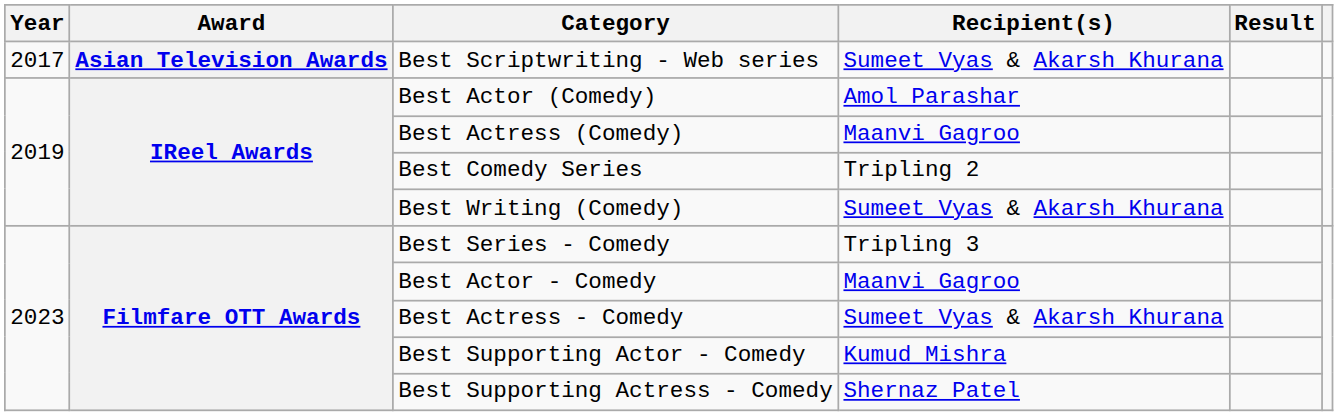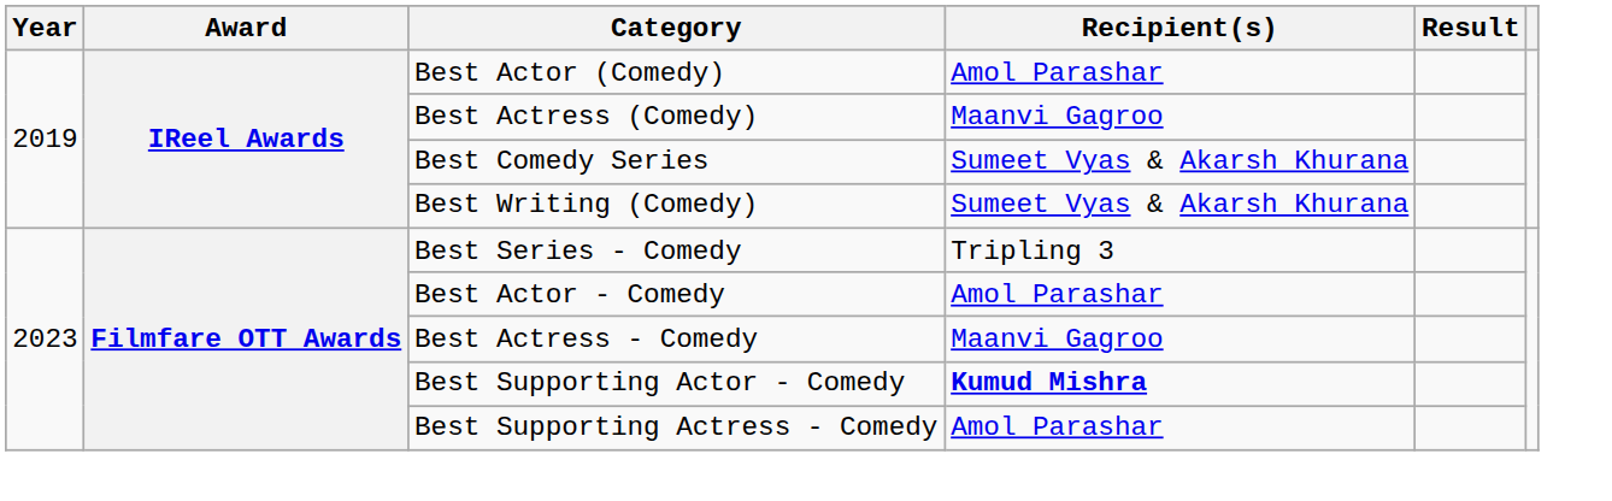 <table class="wikitable plainrowheaders">
 <tr>
 <th scope="col">Year</th>
 <th scope="col">Award</th>
 <th scope="col">Category</th>
 <th scope="col">Recipient(s)</th>
 <th scope="col">Result</th>
 <th scope="col"></th>
-</tr>
-<tr>
-<td>2017</td>
-<th scope="row"><a href='#'>Asian Television Awards</a></th>
-<td>Best Scriptwriting - Web series</td>
-<td><a href='#'>Sumeet Vyas</a> & <a href='#'>Akarsh Khurana</a></td>
-<td></td>
-<td></td>
 </tr>
 <tr>
 <td rowspan="4">2019</td>
 <th scope="row" rowspan="4"><a href='#'>IReel Awards</a></th>
 <td>Best Actor (Comedy)</td>
 <td><a href='#'>Amol Parashar</a></td>
 <td></td>
 <td rowspan="4"></td>
 </tr>
 <tr>
 <td>Best Actress (Comedy)</td>
 <td><a href='#'>Maanvi Gagroo</a></td>
 <td></td>
 </tr>
 <tr>
 <td>Best Comedy Series</td>
-<td>Tripling 2</td>
+<td><a href='#'>Sumeet Vyas</a> & <a href='#'>Akarsh Khurana</a></td>
 <td></td>
 </tr>
 <tr>
 <td>Best Writing (Comedy)</td>
 <td><a href='#'>Sumeet Vyas</a> & <a href='#'>Akarsh Khurana</a></td>
 <td></td>
 </tr>
 <tr>
 <td rowspan="5">2023</td>
 <th scope="row" rowspan="5"><a href='#'>Filmfare OTT Awards</a></th>
 <td>Best Series - Comedy</td>
 <td>Tripling 3</td>
 <td></td>
 <td rowspan="5"></td>
 </tr>
 <tr>
 <td>Best Actor - Comedy</td>
+<td><a href='#'>Amol Parashar</a></td>
+<td></td>
+</tr>
+<tr>
+<td>Best Actress - Comedy</td>
 <td><a href='#'>Maanvi Gagroo</a></td>
 <td></td>
 </tr>
 <tr>
-<td>Best Actress - Comedy</td>
-<td><a href='#'>Sumeet Vyas</a> & <a href='#'>Akarsh Khurana</a></td>
-<td></td>
-</tr>
-<tr>
 <td>Best Supporting Actor - Comedy</td>
-<td><a href='#'>Kumud Mishra</a></td>
+<td><strong><a href='#'>Kumud Mishra</a></strong></td>
 <td></td>
 </tr>
 <tr>
 <td>Best Supporting Actress - Comedy</td>
-<td><a href='#'>Shernaz Patel</a></td>
+<td><a href='#'>Amol Parashar</a></td>
 <td></td>
 </tr>
 </table>
